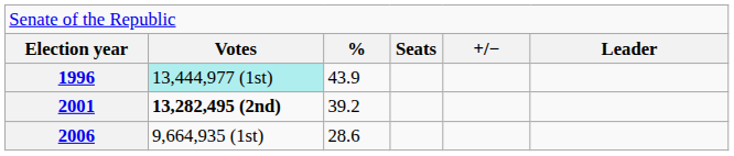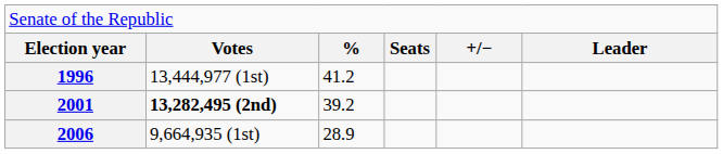 <table class=wikitable style="width:50%; border:1px #AAAAFF solid">
 <tr>
 <td colspan=6><a href='#'>Senate of the Republic</a></td>
 </tr>
 <tr>
 <th width=13%>Election year</th>
 <th width=16%>Votes</th>
 <th width=6%>%</th>
 <th width=1%>Seats</th>
 <th width=8%>+/−</th>
 <th width=18%>Leader</th>
 </tr>
 <tr>
 <th><a href='#'>1996</a></th>
-<td style="background: paleturquoise;">13,444,977 (1st)</td>
-<td>43.9</td>
+<td>13,444,977 (1st)</td>
+<td>41.2</td>
 <td></td>
 <td></td>
 <td></td>
 </tr>
 <tr>
 <th><a href='#'>2001</a></th>
 <td><strong>13,282,495 (2nd)</strong></td>
 <td>39.2</td>
 <td></td>
 <td></td>
 <td></td>
 </tr>
 <tr>
 <th><a href='#'>2006</a></th>
 <td>9,664,935 (1st)</td>
-<td>28.6</td>
+<td>28.9</td>
 <td></td>
 <td></td>
 <td></td>
 </tr>
 </table>
